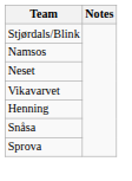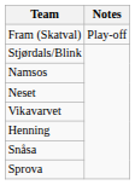 <table class="wikitable">
 <tr>
 <th>Team</th>
 <th>Notes</th>
+</tr>
+<tr>
+<td>Fram (Skatval)</td>
+<td>Play-off</td>
 </tr>
 <tr>
 <td>Stjørdals/Blink</td>
 </tr>
 <tr>
 <td>Namsos</td>
 </tr>
 <tr>
 <td>Neset</td>
 </tr>
 <tr>
 <td>Vikavarvet</td>
 </tr>
 <tr>
 <td>Henning</td>
 </tr>
 <tr>
 <td>Snåsa</td>
 </tr>
 <tr>
 <td>Sprova</td>
 </tr>
 </table>
